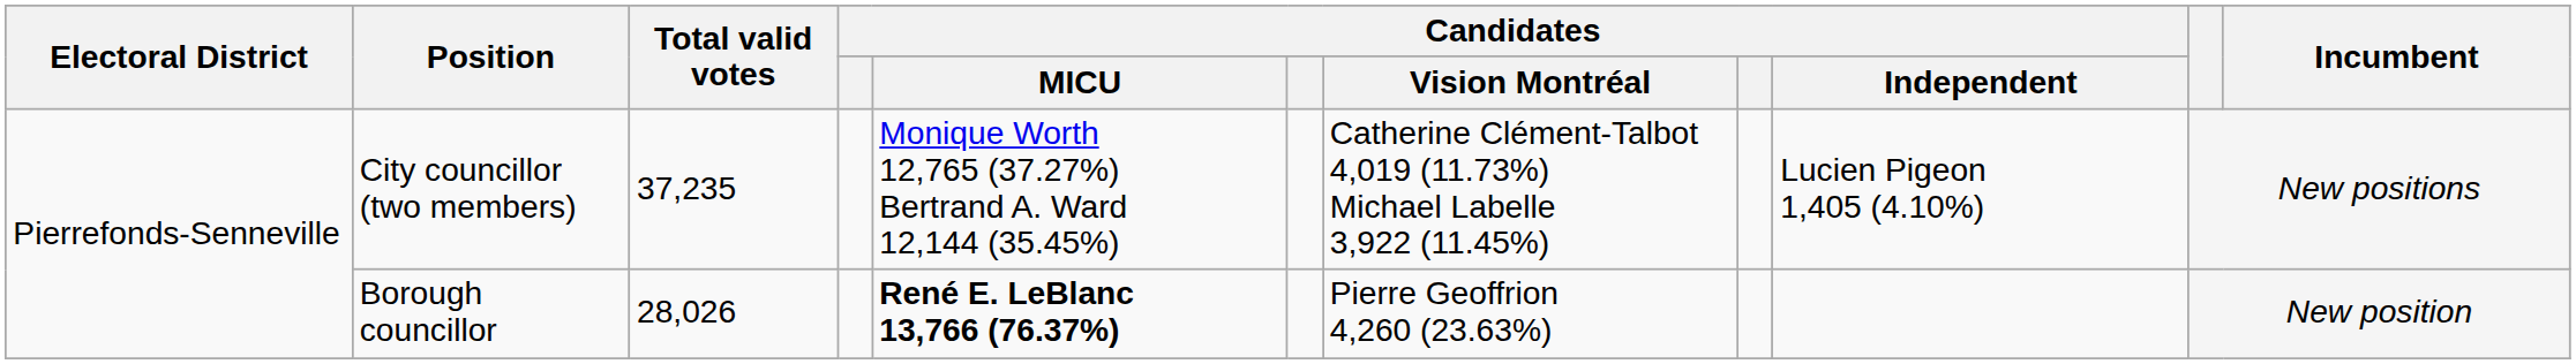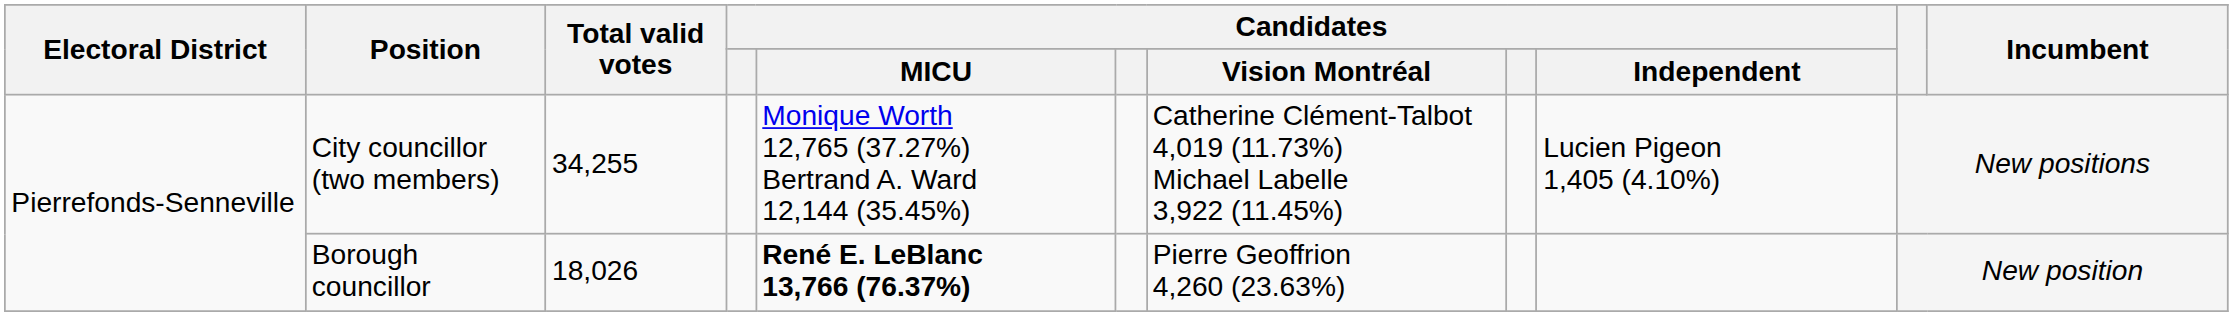 <table class="wikitable" width="100%">
 <tr>
 <th width=10% rowspan=2>Electoral District</th>
 <th width=8% rowspan=2>Position</th>
 <th width=6% rowspan=2>Total valid votes</th>
 <th colspan=6>Candidates</th>
 <th width=1% rowspan=2> </th>
 <th width=10% rowspan=2>Incumbent</th>
 </tr>
 <tr>
 <th width=1% > </th>
 <th width=12% >MICU</th>
 <th width=1% > </th>
 <th width=12% >Vision Montréal</th>
 <th width=1% > </th>
 <th width=12% >Independent</th>
 </tr>
 <tr>
 <td rowspan=2>Pierrefonds-Senneville</td>
 <td>City councillor<br>(two members)</td>
-<td>37,235</td>
+<td>34,255</td>
 <td> </td>
 <td><a href='#'>Monique Worth</a><br>12,765 (37.27%)<br>Bertrand A. Ward<br>12,144 (35.45%)</td>
 <td></td>
 <td>Catherine Clément-Talbot<br>4,019 (11.73%)<br>Michael Labelle<br>3,922 (11.45%)</td>
 <td></td>
 <td>Lucien Pigeon<br>1,405 (4.10%)</td>
 <td colspan="2" style="background:whitesmoke; text-align:center;"><em>New positions</em></td>
 </tr>
 <tr>
 <td>Borough councillor</td>
-<td>28,026</td>
+<td>18,026</td>
 <td></td>
 <td><strong>René E. LeBlanc<br>13,766 (76.37%)</strong></td>
 <td></td>
 <td>Pierre Geoffrion<br>4,260 (23.63%)</td>
 <td></td>
 <td></td>
 <td colspan="2" style="background:whitesmoke; text-align:center;"><em>New position</em></td>
 </tr>
 </table>
